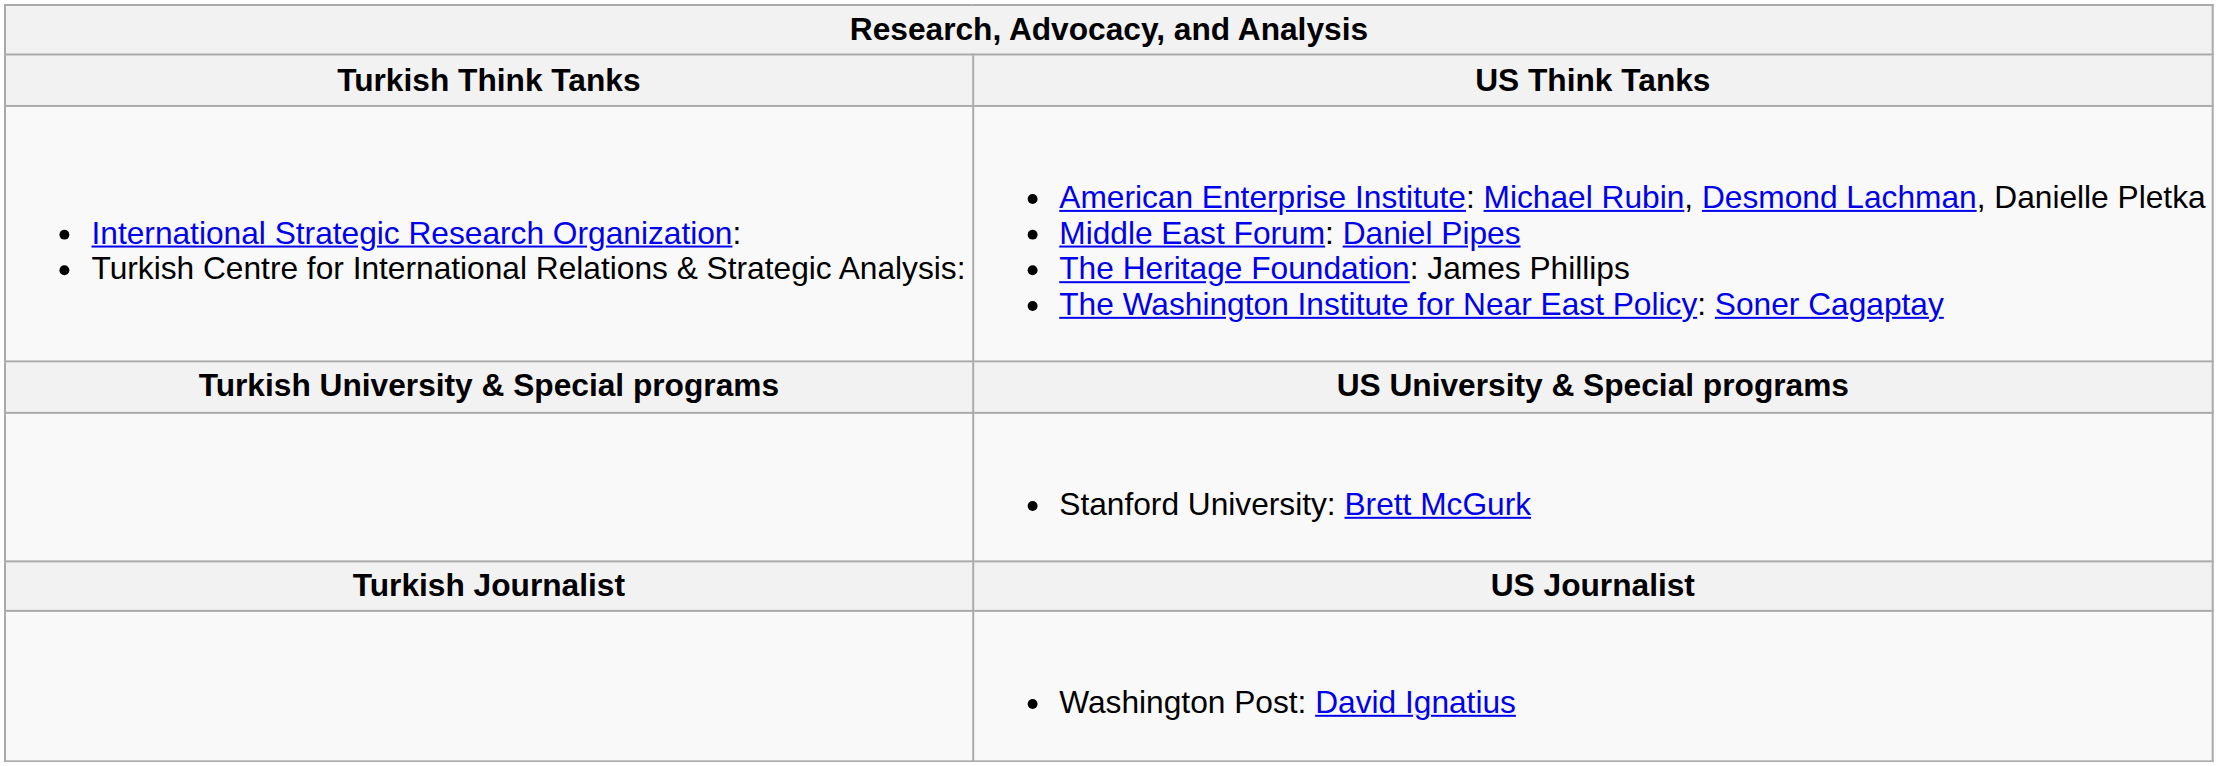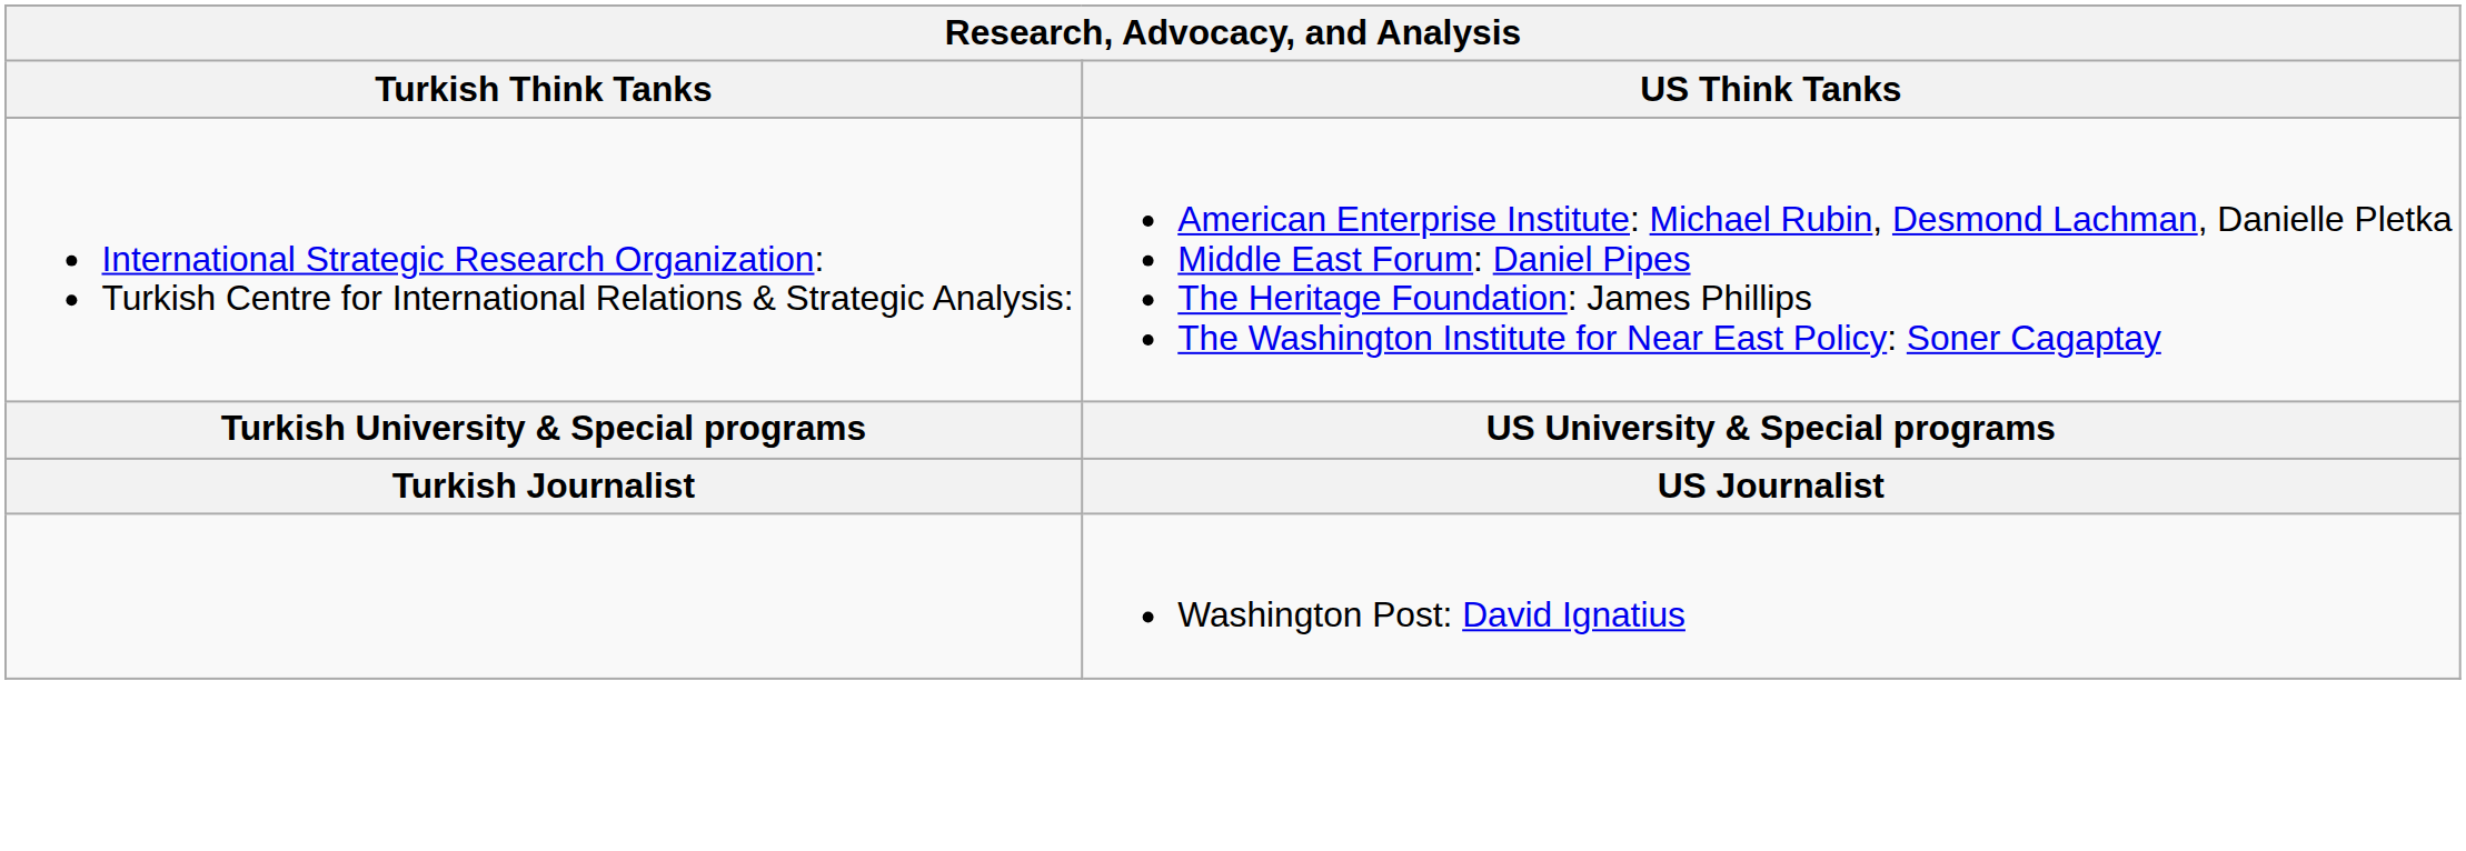 <table class="wikitable">
 <tr>
 <th colspan =2>Research, Advocacy, and Analysis</th>
 </tr>
 <tr>
 <th>Turkish Think Tanks</th>
 <th>US Think Tanks</th>
 </tr>
 <tr>
 <td><br><ul><li><a href='#'>International Strategic Research Organization</a>:</li><li>Turkish Centre for International Relations & Strategic Analysis:</li></ul></td>
 <td><br><ul><li><a href='#'>American Enterprise Institute</a>: <a href='#'>Michael Rubin</a>, <a href='#'>Desmond Lachman</a>, Danielle Pletka</li><li><a href='#'>Middle East Forum</a>: <a href='#'>Daniel Pipes</a></li><li><a href='#'>The Heritage Foundation</a>: James Phillips</li><li><a href='#'>The Washington Institute for Near East Policy</a>: <a href='#'>Soner Cagaptay</a></li></ul></td>
 </tr>
 <tr>
 <th>Turkish University & Special programs</th>
 <th>US University & Special programs</th>
 </tr>
 <tr>
-<td></td>
-<td><br><ul><li>Stanford University: <a href='#'>Brett McGurk</a></li></ul></td>
-</tr>
-<tr>
 <th>Turkish Journalist</th>
 <th>US Journalist</th>
 </tr>
 <tr>
 <td></td>
 <td><br><ul><li>Washington Post: <a href='#'>David Ignatius</a></li></ul></td>
 </tr>
 </table>
